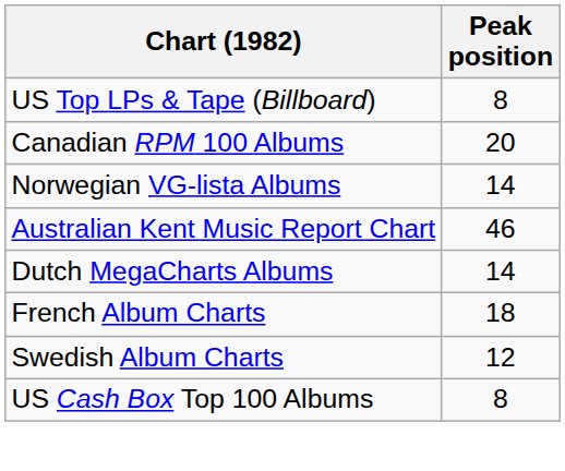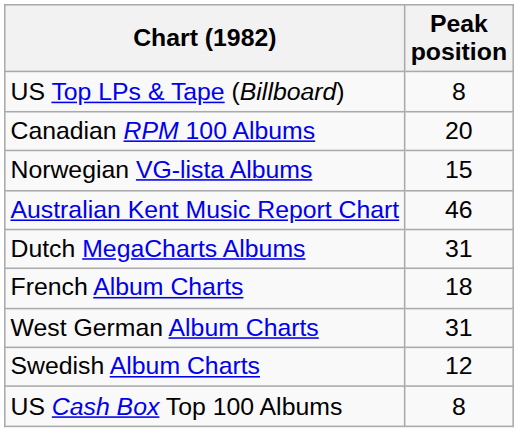 <table class="wikitable">
 <tr>
 <th>Chart (1982)</th>
 <th>Peak<br>position</th>
 </tr>
 <tr>
 <td>US <a href='#'>Top LPs & Tape</a> (<em>Billboard</em>)</td>
 <td align=center>8</td>
 </tr>
 <tr>
 <td>Canadian <a href='#'><em>RPM</em> 100 Albums</a></td>
 <td align=center>20</td>
 </tr>
 <tr>
 <td>Norwegian <a href='#'>VG-lista Albums</a></td>
-<td align=center>14</td>
+<td align=center>15</td>
 </tr>
 <tr>
 <td><a href='#'>Australian Kent Music Report Chart</a></td>
 <td align=center>46</td>
 </tr>
 <tr>
 <td>Dutch <a href='#'>MegaCharts Albums</a></td>
-<td align=center>14</td>
+<td align=center>31</td>
 </tr>
 <tr>
 <td>French <a href='#'>Album Charts</a></td>
 <td align=center>18</td>
+</tr>
+<tr>
+<td>West German <a href='#'>Album Charts</a></td>
+<td align=center>31</td>
 </tr>
 <tr>
 <td>Swedish <a href='#'>Album Charts</a></td>
 <td align=center>12</td>
 </tr>
 <tr>
 <td>US <em><a href='#'>Cash Box</a></em> Top 100 Albums</td>
 <td align=center>8</td>
 </tr>
 </table>
